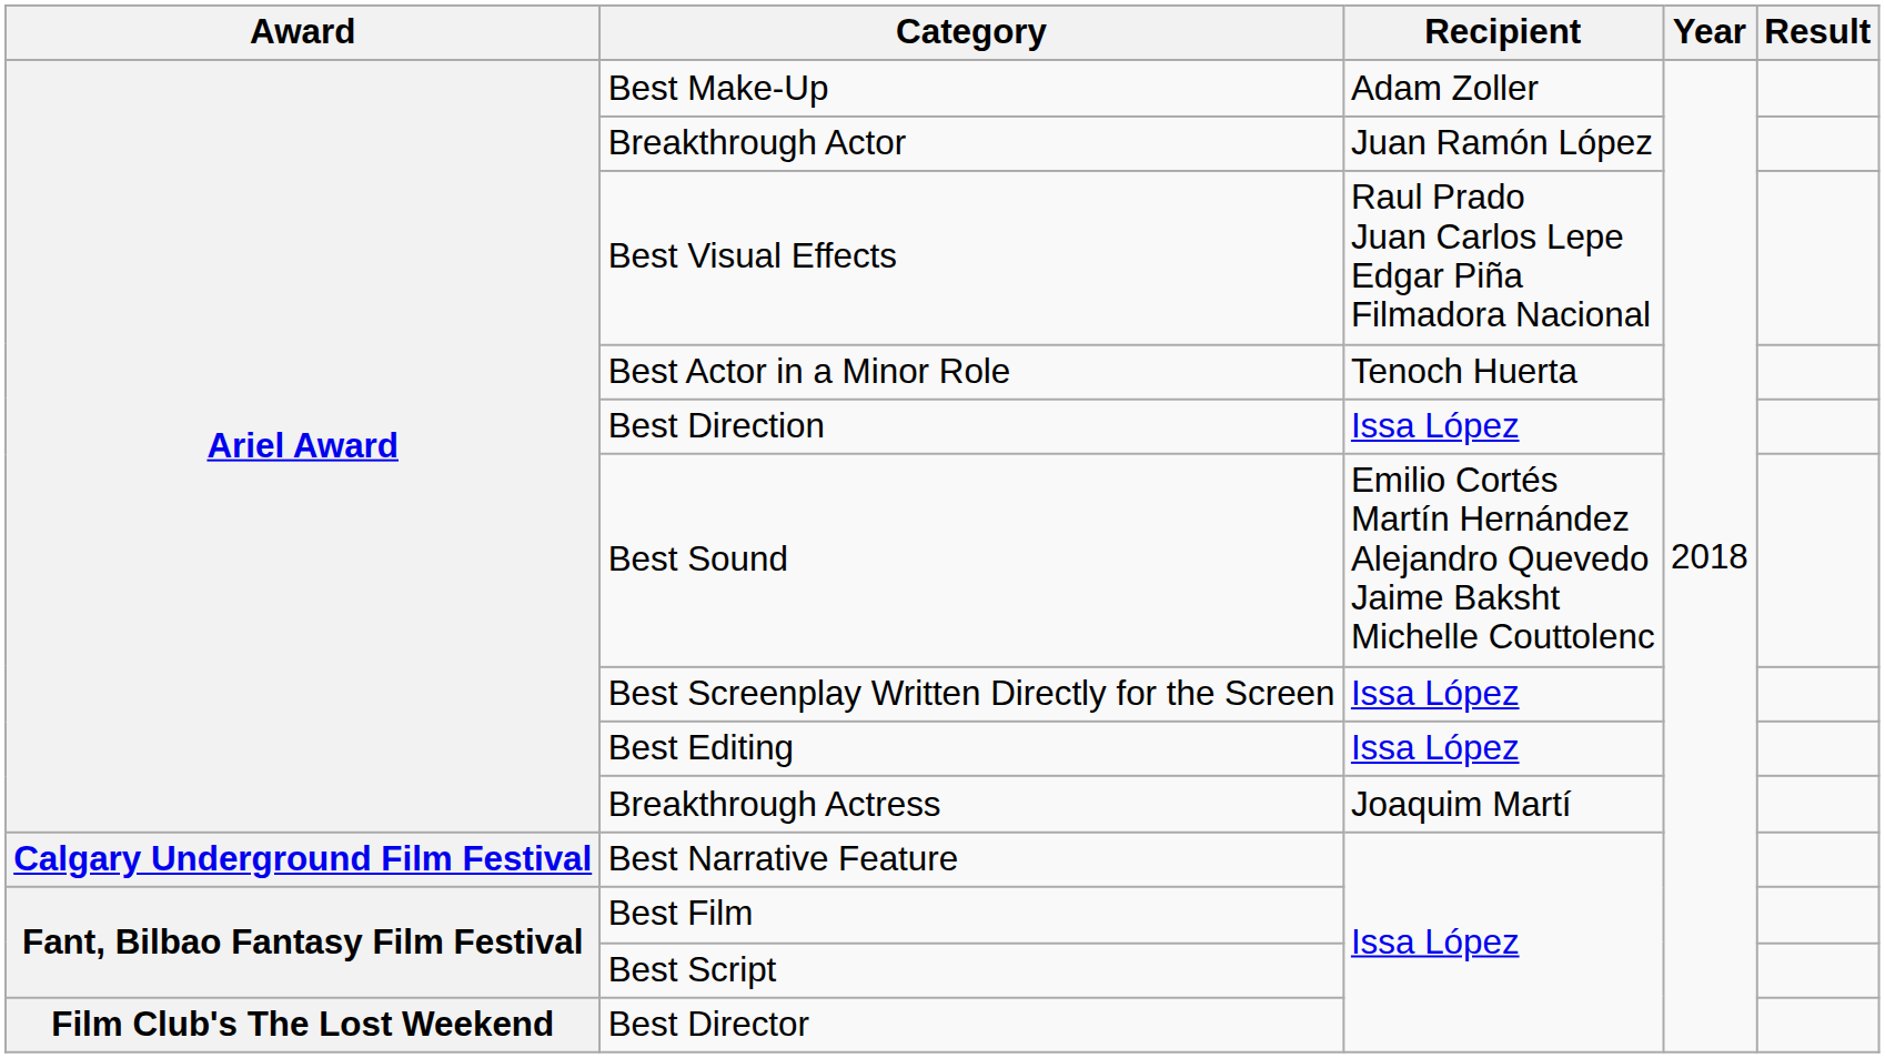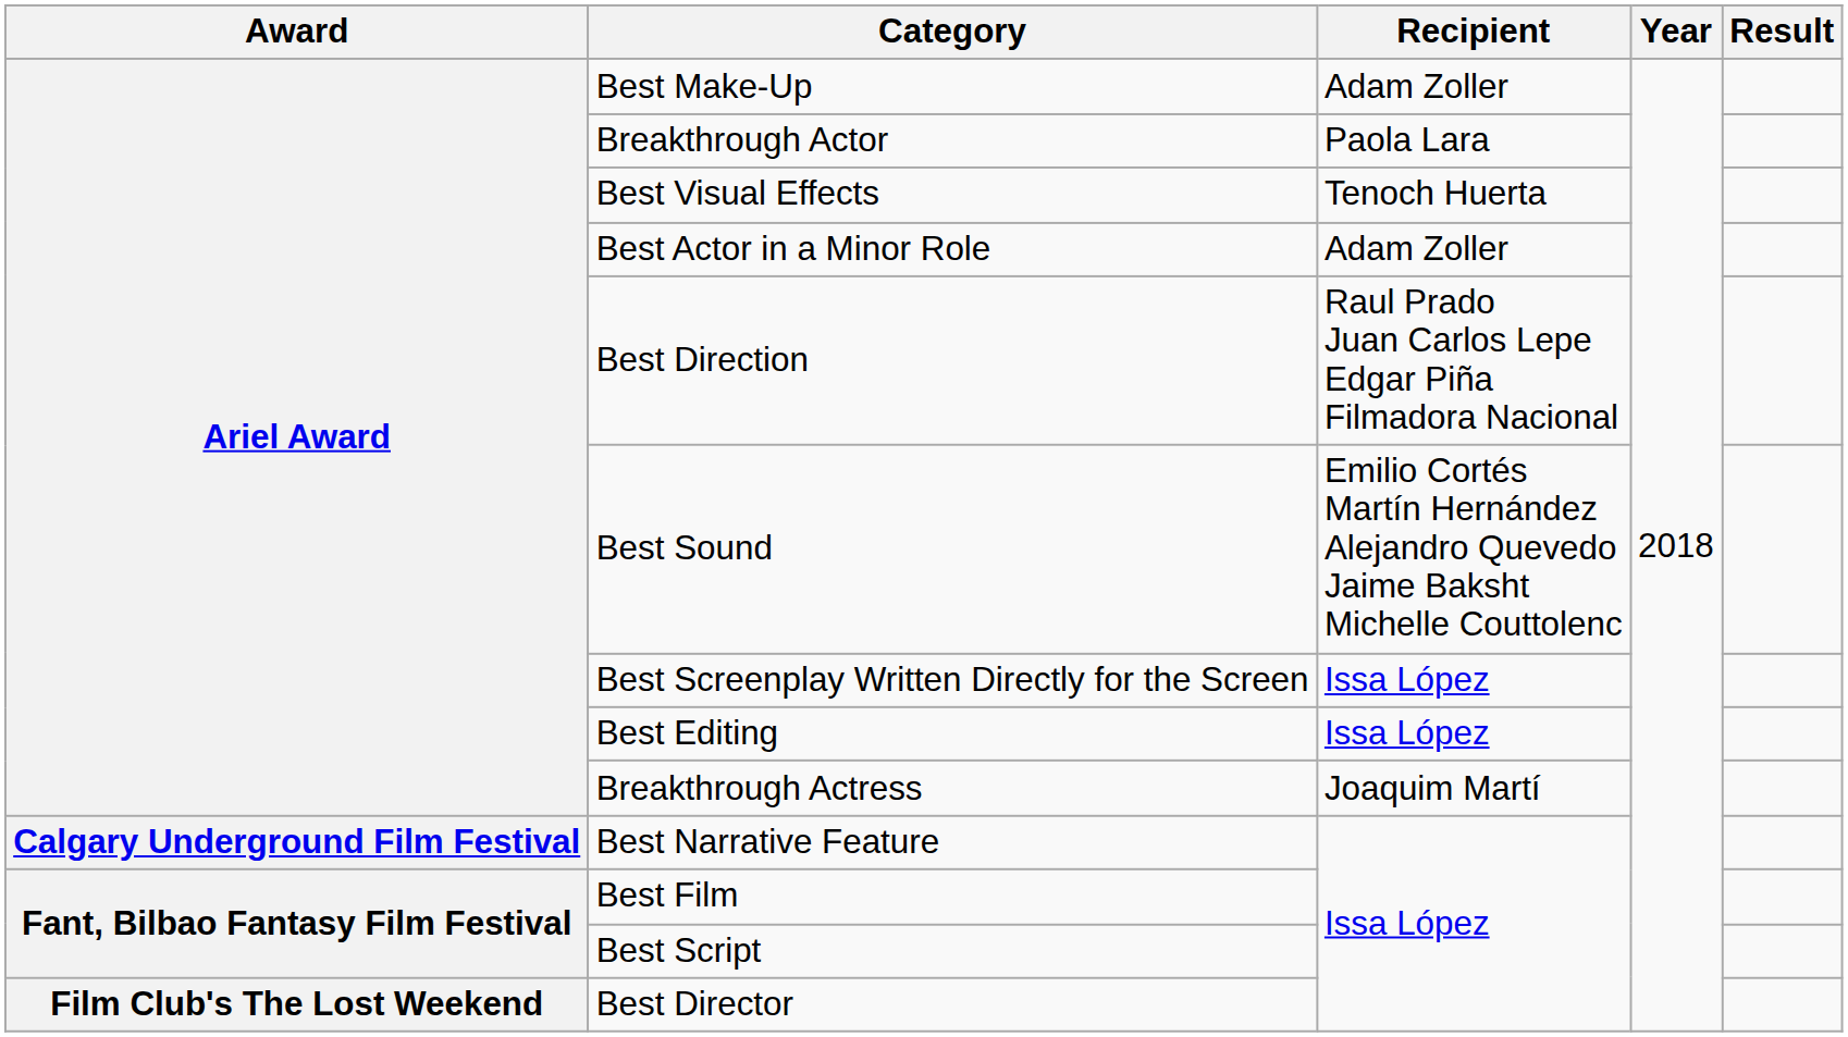 <table class="wikitable plainrowheaders">
 <tr>
 <th scope="col">Award</th>
 <th scope="col">Category</th>
 <th scope="col">Recipient</th>
 <th scope="col">Year</th>
 <th scope="col">Result</th>
 </tr>
 <tr>
 <th scope="row" align="left" rowspan="9"><a href='#'>Ariel Award</a></th>
 <td>Best Make-Up</td>
 <td>Adam Zoller</td>
 <td rowspan="13">2018</td>
 <td></td>
 </tr>
 <tr>
 <td>Breakthrough Actor</td>
-<td>Juan Ramón López</td>
+<td>Paola Lara</td>
 <td></td>
 </tr>
 <tr>
 <td>Best Visual Effects</td>
-<td>Raul Prado <br> Juan Carlos Lepe <br> Edgar Piña <br> Filmadora Nacional</td>
+<td>Tenoch Huerta</td>
 <td></td>
 </tr>
 <tr>
 <td>Best Actor in a Minor Role</td>
-<td>Tenoch Huerta</td>
+<td>Adam Zoller</td>
 <td></td>
 </tr>
 <tr>
 <td>Best Direction</td>
-<td><a href='#'>Issa López</a></td>
+<td>Raul Prado <br> Juan Carlos Lepe <br> Edgar Piña <br> Filmadora Nacional</td>
 <td></td>
 </tr>
 <tr>
 <td>Best Sound</td>
 <td>Emilio Cortés <br>Martín Hernández <br> Alejandro Quevedo <br> Jaime Baksht <br> Michelle Couttolenc</td>
 <td></td>
 </tr>
 <tr>
 <td>Best Screenplay Written Directly for the Screen</td>
 <td><a href='#'>Issa López</a></td>
 <td></td>
 </tr>
 <tr>
 <td>Best Editing</td>
 <td><a href='#'>Issa López</a></td>
 <td></td>
 </tr>
 <tr>
 <td>Breakthrough Actress</td>
 <td>Joaquim Martí</td>
 <td></td>
 </tr>
 <tr>
 <th scope="row" align="left"><a href='#'>Calgary Underground Film Festival</a></th>
 <td>Best Narrative Feature</td>
 <td rowspan="4"><a href='#'>Issa López</a></td>
 <td></td>
 </tr>
 <tr>
 <th scope="row" align="left" rowspan="2">Fant, Bilbao Fantasy Film Festival</th>
 <td>Best Film</td>
 <td></td>
 </tr>
 <tr>
 <td>Best Script</td>
 <td></td>
 </tr>
 <tr>
 <th scope="row" align="left">Film Club's The Lost Weekend</th>
 <td>Best Director</td>
 <td></td>
 </tr>
 </table>
